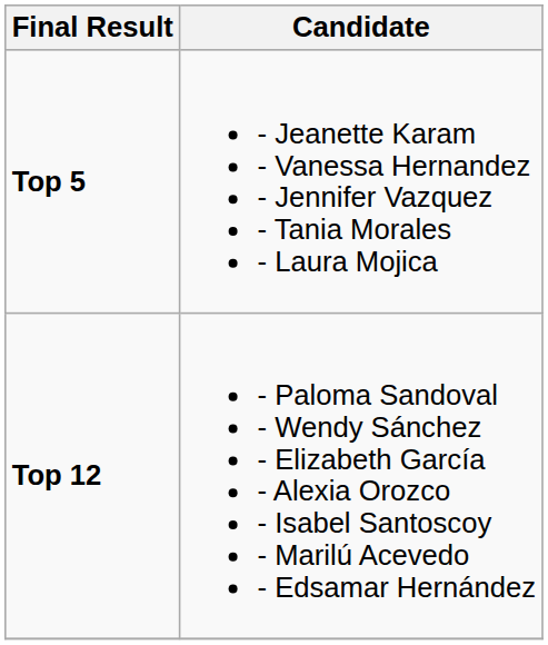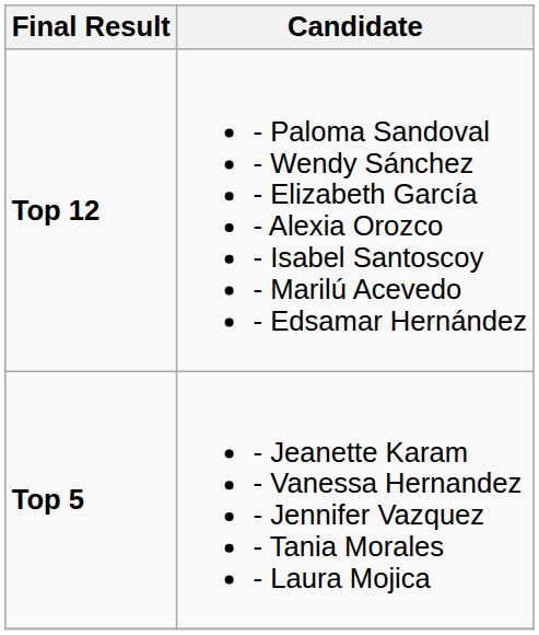 <table class="wikitable">
 <tr>
 <th>Final Result</th>
 <th>Candidate</th>
 </tr>
 <tr>
+<td><strong>Top 12</strong></td>
+<td><br><ul><li><strong></strong> - Paloma Sandoval</li><li><strong></strong> - Wendy Sánchez</li><li><strong></strong> - Elizabeth García</li><li><strong></strong> - Alexia Orozco</li><li><strong></strong> - Isabel Santoscoy</li><li><strong></strong> - Marilú Acevedo</li><li><strong></strong> - Edsamar Hernández</li></ul></td>
+</tr>
+<tr>
 <td><strong>Top 5</strong></td>
 <td><br><ul><li><strong></strong> - Jeanette Karam</li><li><strong></strong> - Vanessa Hernandez</li><li><strong></strong> - Jennifer Vazquez</li><li><strong></strong> - Tania Morales</li><li><strong></strong> - Laura Mojica</li></ul></td>
 </tr>
 <tr>
-<td><strong>Top 12</strong></td>
-<td><br><ul><li><strong></strong> - Paloma Sandoval</li><li><strong></strong> - Wendy Sánchez</li><li><strong></strong> - Elizabeth García</li><li><strong></strong> - Alexia Orozco</li><li><strong></strong> - Isabel Santoscoy</li><li><strong></strong> - Marilú Acevedo</li><li><strong></strong> - Edsamar Hernández</li></ul></td>
-</tr>
-<tr>
 </tr>
 </table>
